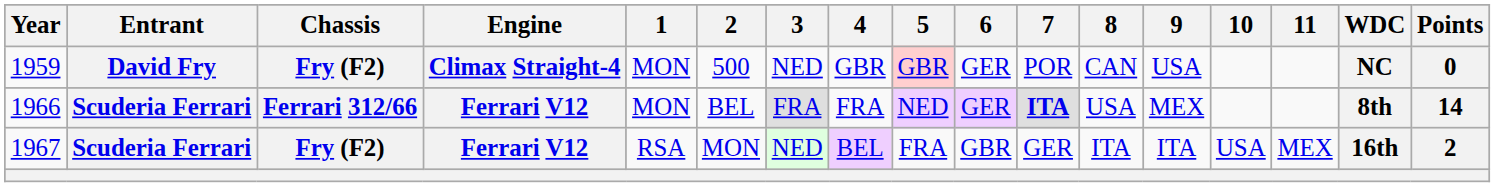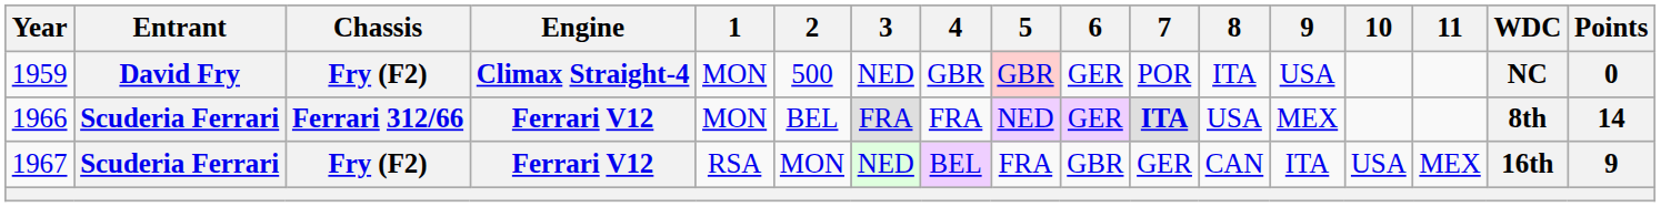 <table class="wikitable" style="text-align:center; font-size:90%">
 <tr>
 <th>Year</th>
 <th>Entrant</th>
 <th>Chassis</th>
 <th>Engine</th>
 <th>1</th>
 <th>2</th>
 <th>3</th>
 <th>4</th>
 <th>5</th>
 <th>6</th>
 <th>7</th>
 <th>8</th>
 <th>9</th>
 <th>10</th>
 <th>11</th>
 <th>WDC</th>
 <th>Points</th>
 </tr>
 <tr>
 <td><a href='#'>1959</a></td>
 <th><a href='#'>David Fry</a></th>
 <th><a href='#'>Fry</a> (F2)</th>
 <th><a href='#'>Climax</a> <a href='#'>Straight-4</a></th>
 <td><a href='#'>MON</a></td>
 <td><a href='#'>500</a></td>
 <td><a href='#'>NED</a></td>
 <td><a href='#'>GBR</a></td>
 <td style="background:#FFCFCF;"><a href='#'>GBR</a><br></td>
 <td><a href='#'>GER</a></td>
 <td><a href='#'>POR</a></td>
-<td><a href='#'>CAN</a></td>
+<td><a href='#'>ITA</a></td>
 <td><a href='#'>USA</a></td>
 <td></td>
 <td></td>
 <th>NC</th>
 <th>0</th>
 </tr>
 <tr>
 <td><a href='#'>1966</a></td>
 <th><a href='#'>Scuderia Ferrari</a></th>
 <th><a href='#'>Ferrari</a> <a href='#'>312/66</a></th>
 <th><a href='#'>Ferrari</a> <a href='#'>V12</a></th>
 <td><a href='#'>MON</a></td>
 <td><a href='#'>BEL</a></td>
 <td style="background:#DFDFDF;"><a href='#'>FRA</a><br></td>
 <td><a href='#'>FRA</a></td>
 <td style="background:#EFCFFF;"><a href='#'>NED</a><br></td>
 <td style="background:#EFCFFF;"><a href='#'>GER</a><br></td>
 <td style="background:#DFDFDF;"><strong><a href='#'>ITA</a></strong><br></td>
 <td><a href='#'>USA</a></td>
 <td><a href='#'>MEX</a></td>
 <td></td>
 <td></td>
 <th>8th</th>
 <th>14</th>
 </tr>
 <tr>
 <td><a href='#'>1967</a></td>
 <th><a href='#'>Scuderia Ferrari</a></th>
 <th><a href='#'>Fry</a> (F2)</th>
 <th><a href='#'>Ferrari</a> <a href='#'>V12</a></th>
 <td><a href='#'>RSA</a></td>
 <td><a href='#'>MON</a></td>
 <td style="background:#DFFFDF;"><a href='#'>NED</a><br></td>
 <td style="background:#EFCFFF;"><a href='#'>BEL</a><br></td>
 <td><a href='#'>FRA</a></td>
 <td><a href='#'>GBR</a></td>
 <td><a href='#'>GER</a></td>
-<td><a href='#'>ITA</a></td>
+<td><a href='#'>CAN</a></td>
 <td><a href='#'>ITA</a></td>
 <td><a href='#'>USA</a></td>
 <td><a href='#'>MEX</a></td>
 <th>16th</th>
-<th>2</th>
+<th>9</th>
 </tr>
 <tr>
 <th colspan="17"></th>
 </tr>
 </table>
